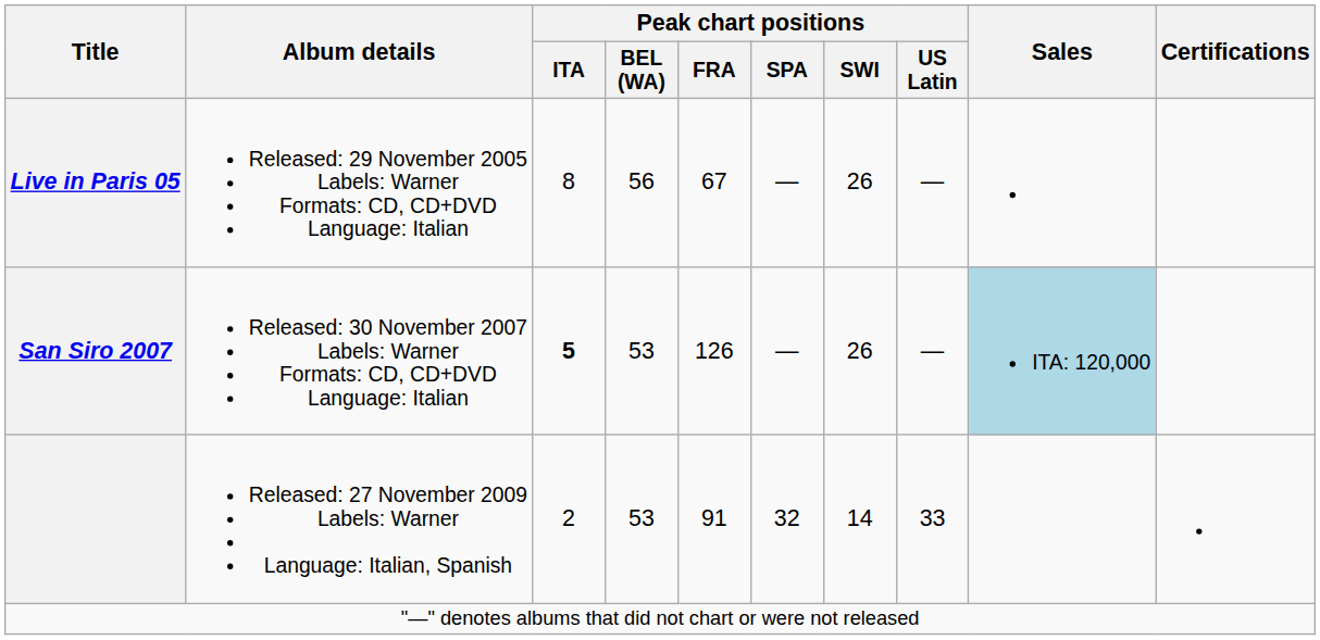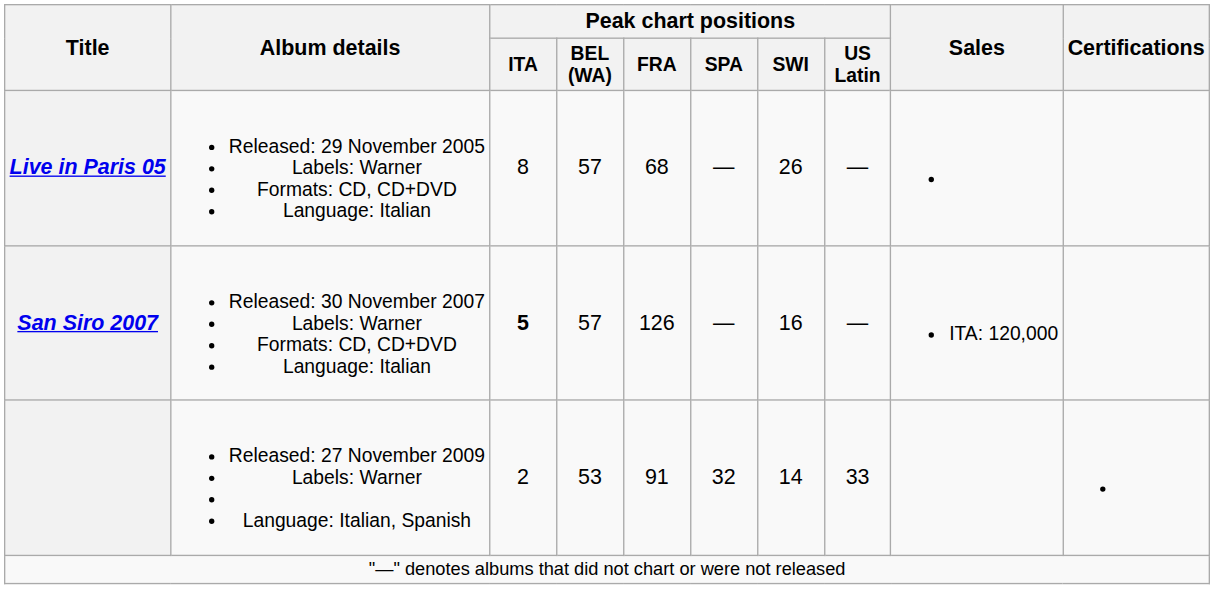 <table class="wikitable plainrowheaders" style="text-align:center;" border="1">
 <tr>
 <th scope="col" rowspan="2">Title</th>
 <th scope="col" rowspan="2">Album details</th>
 <th scope="col" colspan="6">Peak chart positions</th>
 <th scope="col" rowspan="2">Sales</th>
 <th scope="col" rowspan="2">Certifications</th>
 </tr>
 <tr>
 <th scope="col" style="width:3em;font-size:90%;">ITA<br></th>
 <th scope="col" style="width:3em;font-size:90%;">BEL<br>(WA)<br></th>
 <th scope="col" style="width:3em;font-size:90%;">FRA<br></th>
 <th scope="col" style="width:3em;font-size:90%;">SPA<br></th>
 <th scope="col" style="width:3em;font-size:90%;">SWI<br></th>
 <th scope="col" style="width:3em;font-size:90%;">US Latin<br></th>
 </tr>
 <tr>
 <th scope="row"><em><a href='#'>Live in Paris 05</a></em></th>
 <td style="font-size:90%;"><br><ul><li>Released: 29 November 2005</li><li>Labels: Warner</li><li>Formats: CD, CD+DVD</li><li>Language: Italian</li></ul></td>
 <td>8</td>
-<td>56</td>
-<td>67</td>
+<td>57</td>
+<td>68</td>
 <td>—</td>
 <td>26</td>
 <td>—</td>
 <td style="font-size:90%;"><br><ul><li></li></ul></td>
 <td style="font-size:90%;"></td>
 </tr>
 <tr>
 <th scope="row"><em><a href='#'>San Siro 2007</a></em></th>
 <td style="font-size:90%;"><br><ul><li>Released: 30 November 2007</li><li>Labels: Warner</li><li>Formats: CD, CD+DVD</li><li>Language: Italian</li></ul></td>
 <td><strong>5</strong></td>
-<td>53</td>
+<td>57</td>
 <td>126</td>
 <td>—</td>
-<td>26</td>
+<td>16</td>
 <td>—</td>
-<td style="background: lightblue; font-size:90%;"><br><ul><li>ITA: 120,000</li></ul></td>
+<td style="font-size:90%;"><br><ul><li>ITA: 120,000</li></ul></td>
 <td style="font-size:90%;"></td>
 </tr>
 <tr>
 <th scope="row"></th>
 <td style="font-size:90%;"><br><ul><li>Released: 27 November 2009</li><li>Labels: Warner</li><li></li><li>Language: Italian, Spanish</li></ul></td>
 <td>2</td>
 <td>53</td>
 <td>91</td>
 <td>32</td>
 <td>14</td>
 <td>33</td>
 <td style="font-size:90%;"></td>
 <td style="font-size:90%;"><br><ul><li></li></ul></td>
 </tr>
 <tr>
 <td align="center" colspan="30" style="font-size:85%">"—" denotes albums that did not chart or were not released</td>
 </tr>
 </table>
